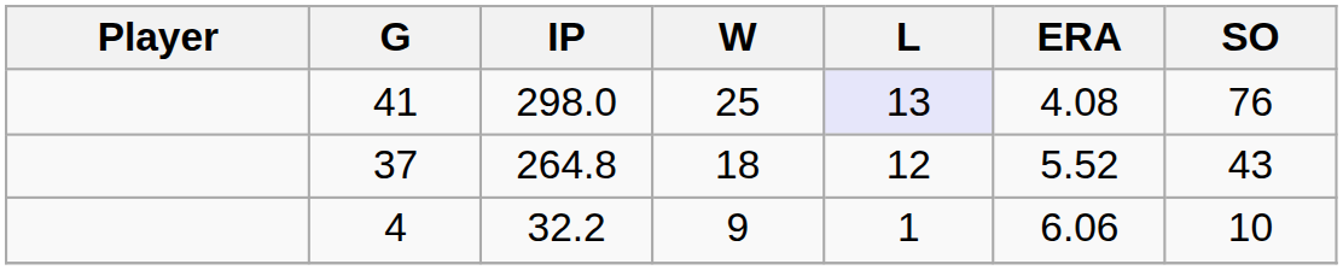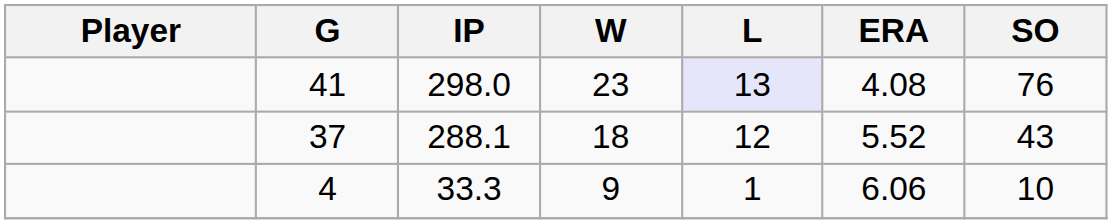 <table class="wikitable sortable">
 <tr>
 <th bgcolor="#DDDDFF" width="16%">Player</th>
 <th bgcolor="#DDDDFF" width="9%">G</th>
 <th bgcolor="#DDDDFF" width="9%">IP</th>
 <th bgcolor="#DDDDFF" width="9%">W</th>
 <th bgcolor="#DDDDFF" width="9%">L</th>
 <th bgcolor="#DDDDFF" width="9%">ERA</th>
 <th bgcolor="#DDDDFF" width="9%">SO</th>
 </tr>
 <tr align="center">
 <td></td>
 <td>41</td>
 <td>298.0</td>
-<td>25</td>
+<td>23</td>
 <td style="background: lavender;">13</td>
 <td>4.08</td>
 <td>76</td>
 </tr>
 <tr align="center">
 <td></td>
 <td>37</td>
-<td>264.8</td>
+<td>288.1</td>
 <td>18</td>
 <td>12</td>
 <td>5.52</td>
 <td>43</td>
 </tr>
 <tr align="center">
 <td></td>
 <td>4</td>
-<td>32.2</td>
+<td>33.3</td>
 <td>9</td>
 <td>1</td>
 <td>6.06</td>
 <td>10</td>
 </tr>
 <tr align="center">
 </tr>
 </table>
